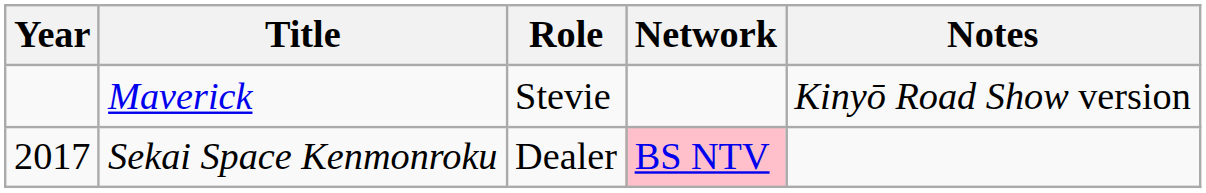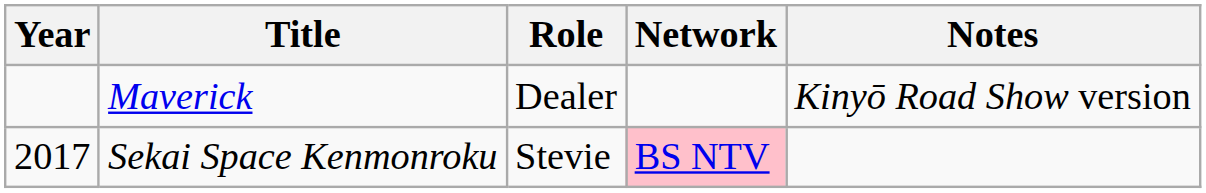 <table class="wikitable">
 <tr>
 <th>Year</th>
 <th>Title</th>
 <th>Role</th>
 <th>Network</th>
 <th>Notes</th>
 </tr>
 <tr>
 <td></td>
 <td><em><a href='#'>Maverick</a></em></td>
-<td>Stevie</td>
+<td>Dealer</td>
 <td></td>
 <td><em>Kinyō Road Show</em> version</td>
 </tr>
 <tr>
 <td>2017</td>
 <td><em>Sekai Space Kenmonroku</em></td>
-<td>Dealer</td>
+<td>Stevie</td>
 <td style="background: pink;"><a href='#'>BS NTV</a></td>
 <td></td>
 </tr>
 </table>
